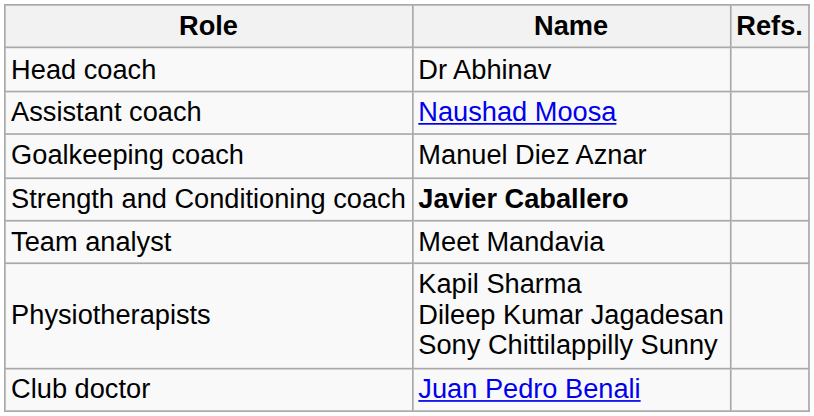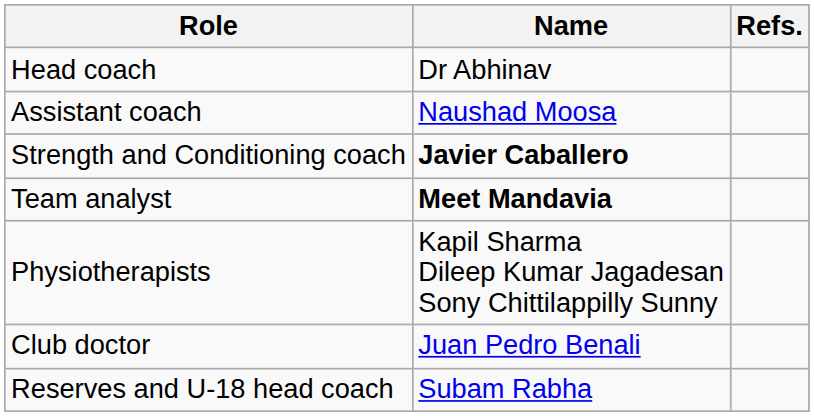 <table class="wikitable" "margin-left:1em;float:center">
 <tr>
 <th>Role</th>
 <th>Name</th>
 <th>Refs.</th>
 </tr>
 <tr>
 <td>Head coach</td>
 <td> Dr Abhinav</td>
 <td></td>
 </tr>
 <tr>
 <td>Assistant coach</td>
 <td> <a href='#'>Naushad Moosa</a></td>
 <td></td>
 </tr>
 <tr>
-<td>Goalkeeping coach</td>
-<td> Manuel Diez Aznar</td>
-<td></td>
-</tr>
-<tr>
 <td>Strength and Conditioning coach</td>
 <td><strong> Javier Caballero</strong></td>
 <td></td>
 </tr>
 <tr>
 <td>Team analyst</td>
-<td> Meet Mandavia</td>
+<td><strong> Meet Mandavia</strong></td>
 <td></td>
 </tr>
 <tr>
 <td rowspan="1">Physiotherapists</td>
 <td> Kapil Sharma <br>  Dileep Kumar Jagadesan <br>  Sony Chittilappilly Sunny</td>
 <td></td>
 </tr>
 <tr>
 <td>Club doctor</td>
 <td> <a href='#'>Juan Pedro Benali</a></td>
 <td></td>
 </tr>
+<tr>
+<td>Reserves and U-18 head coach</td>
+<td> <a href='#'>Subam Rabha</a></td>
+<td></td>
+</tr>
 </table>
